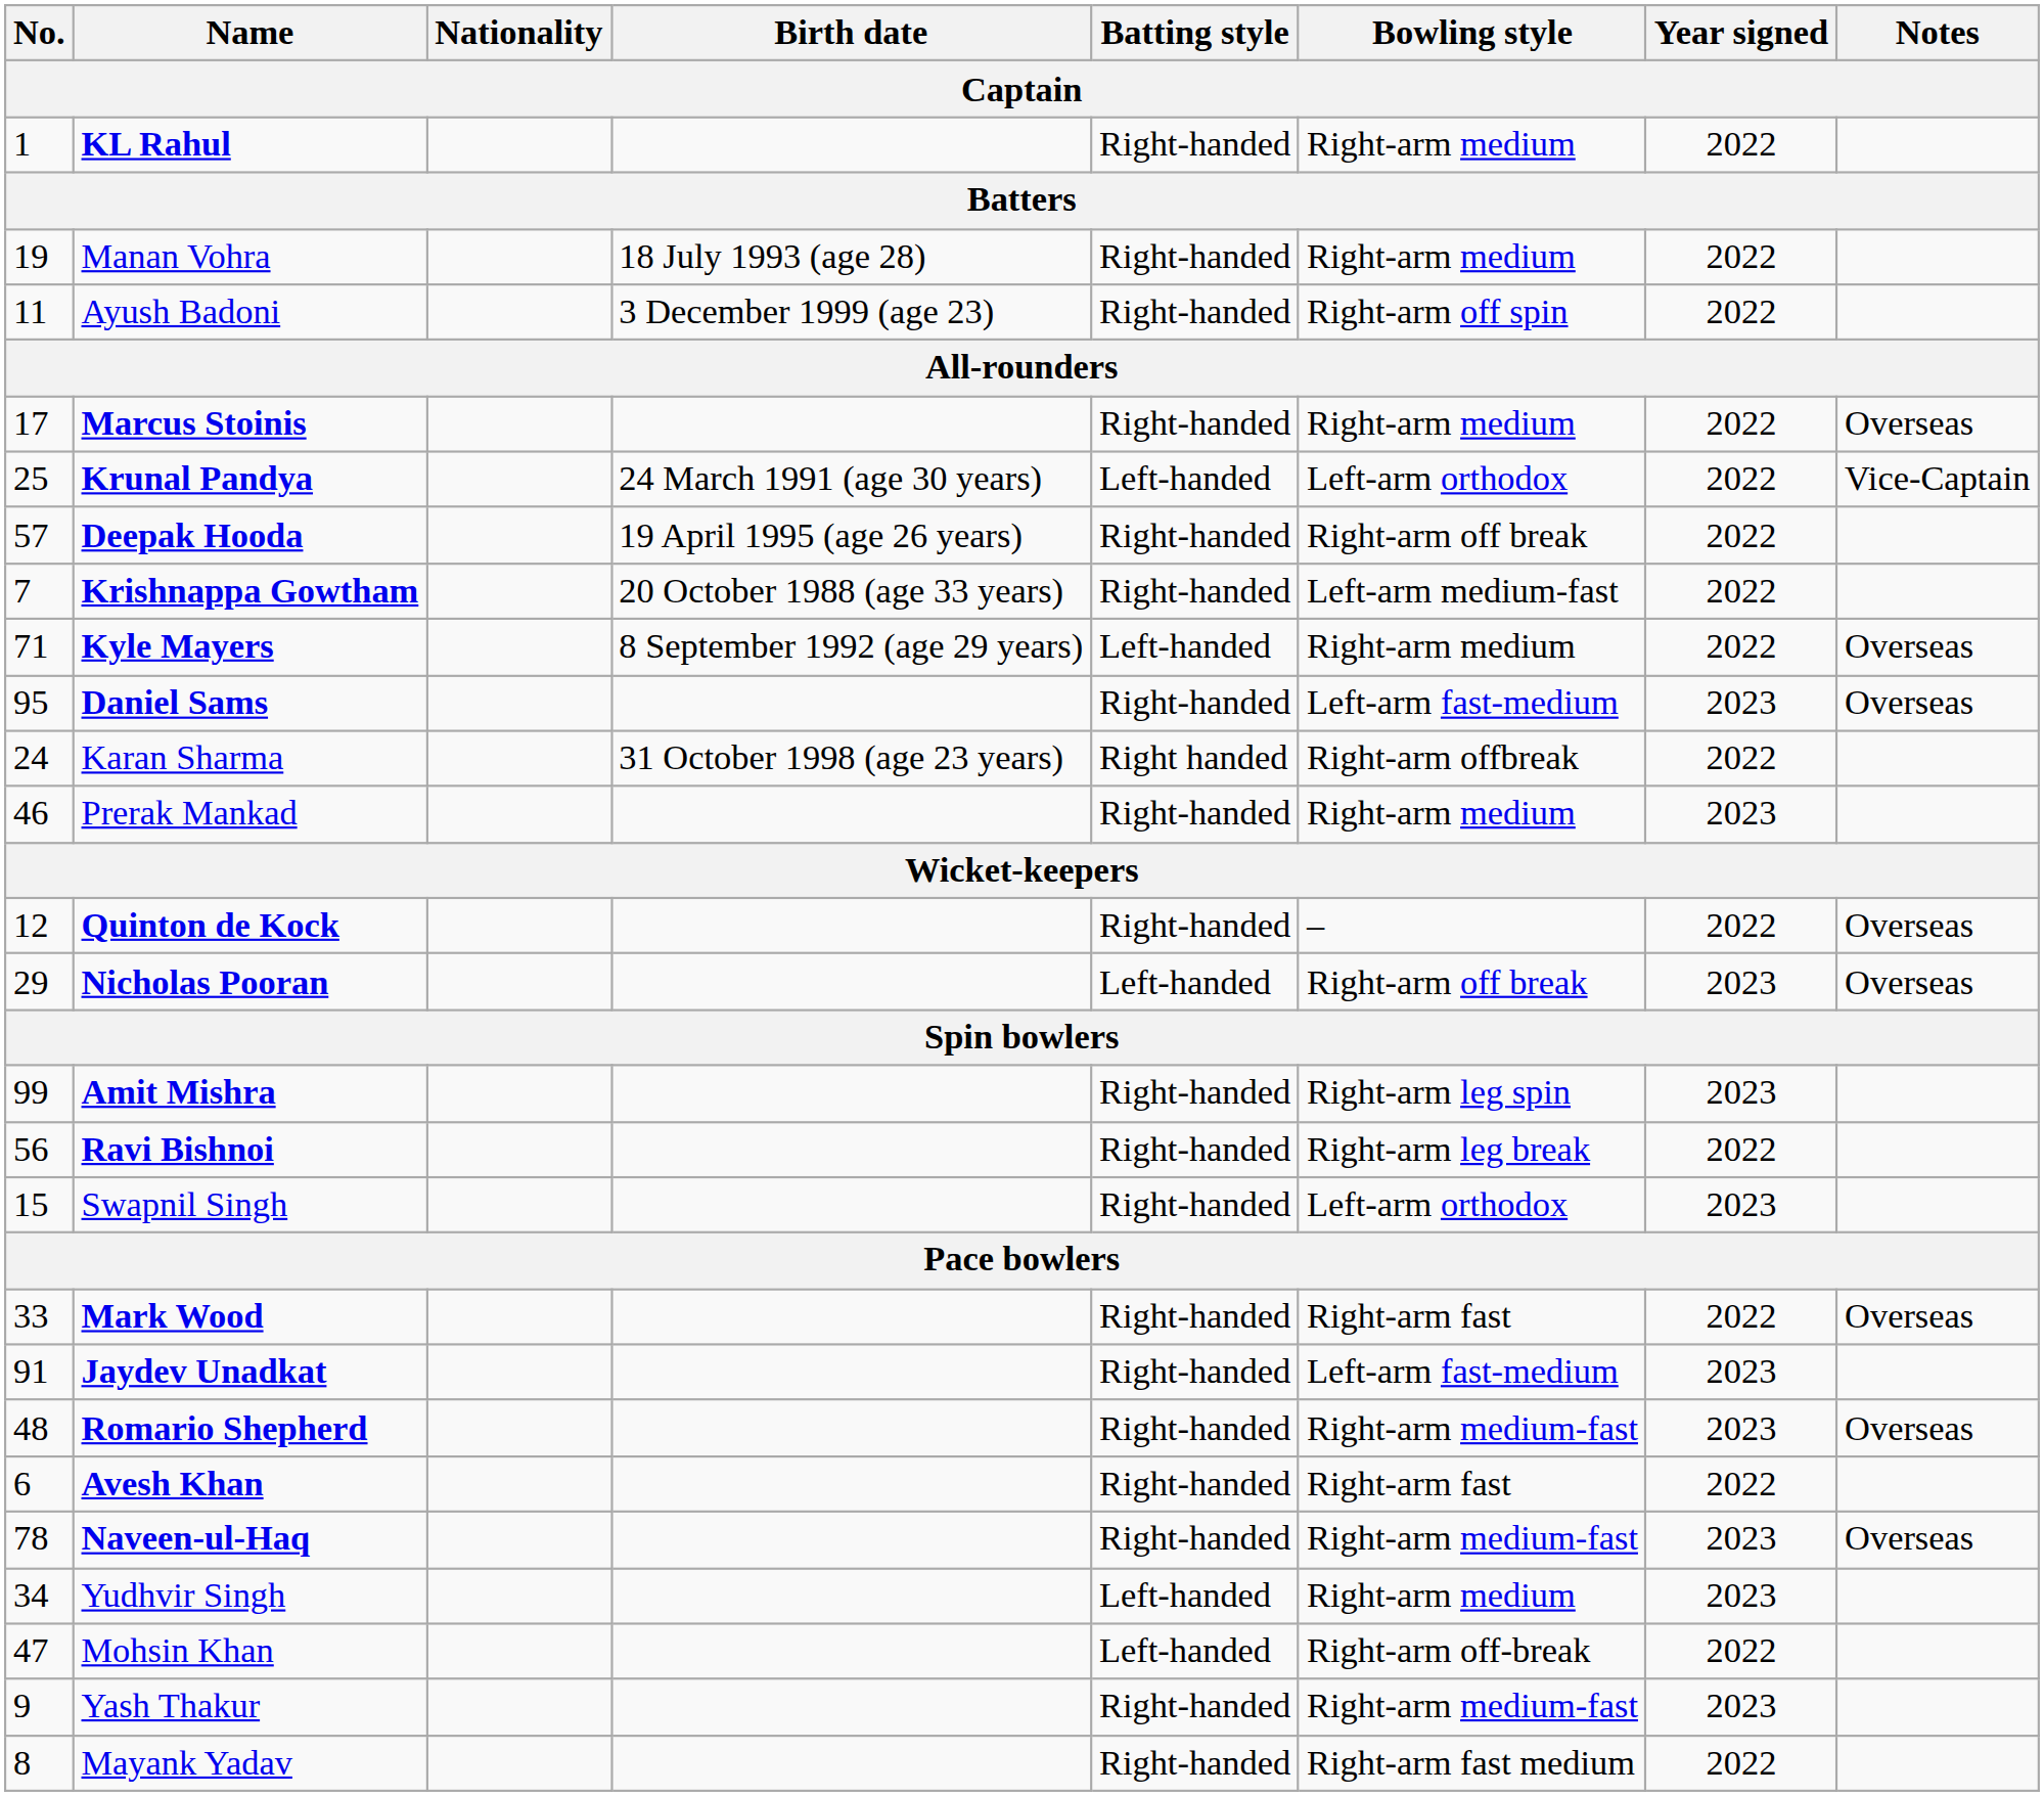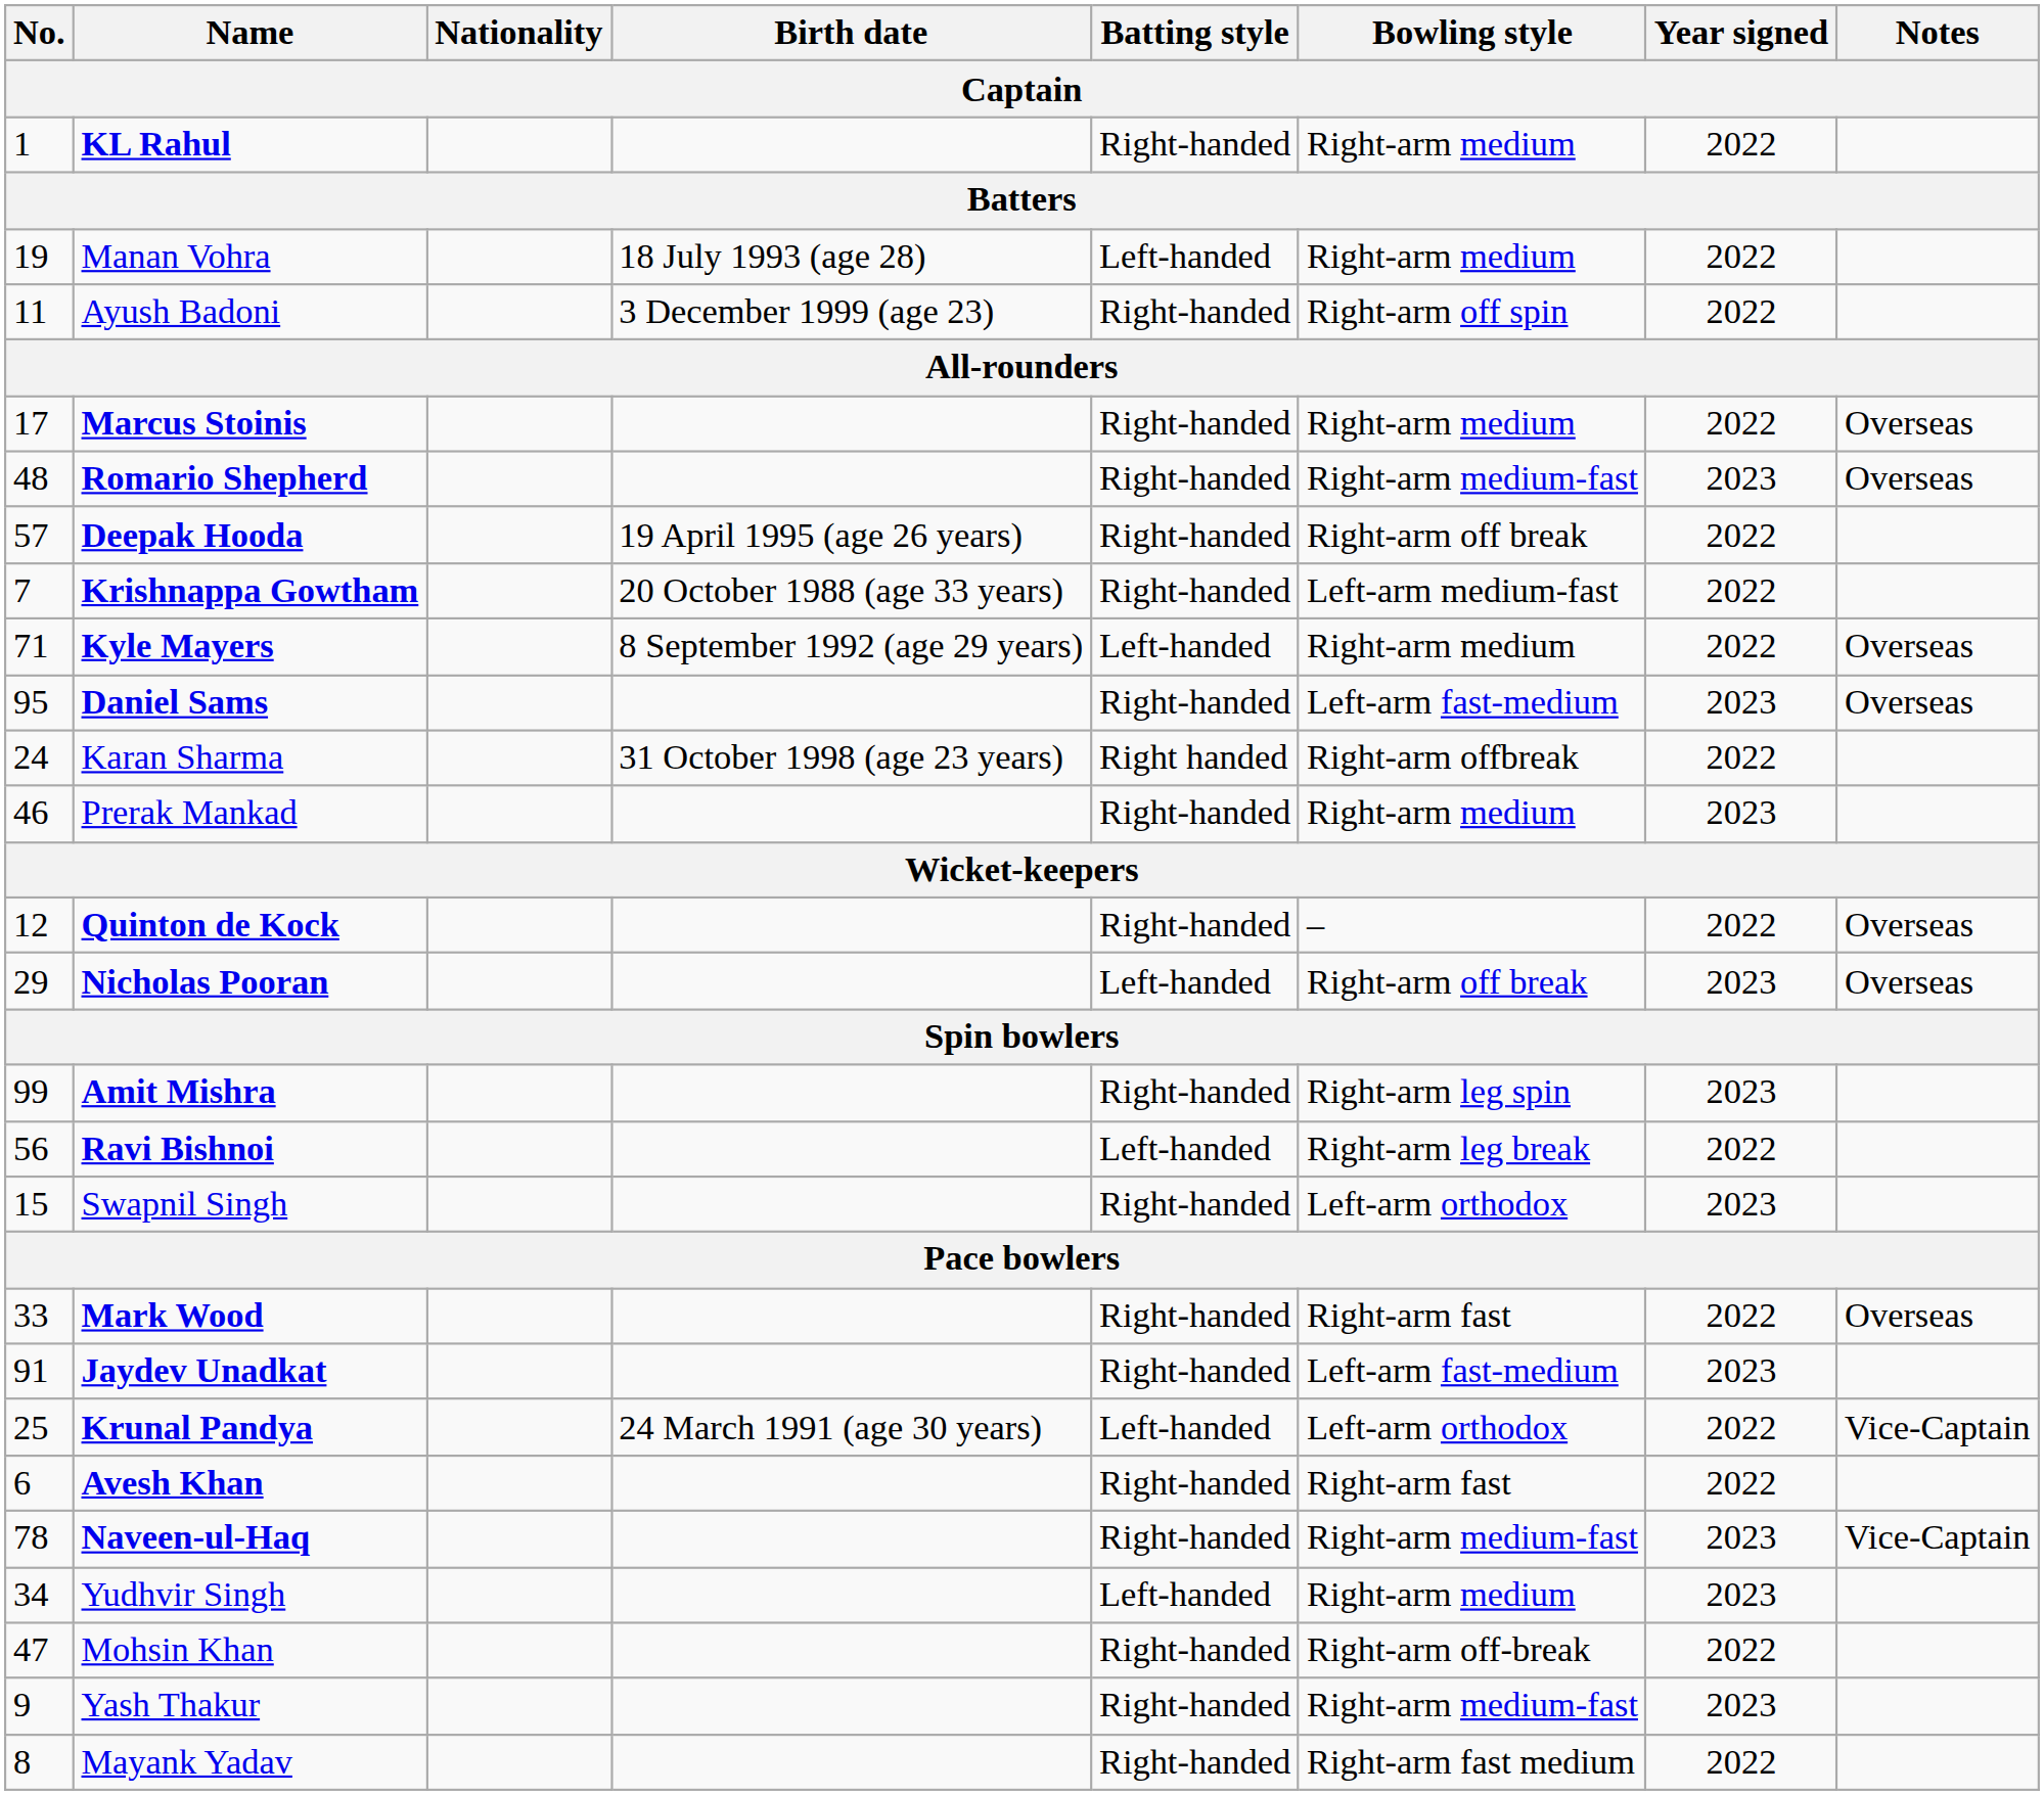 <table class="wikitable">
 <tr>
 <th>No.</th>
 <th>Name</th>
 <th>Nationality</th>
 <th>Birth date</th>
 <th>Batting style</th>
 <th>Bowling style</th>
 <th>Year signed</th>
 <th>Notes</th>
 </tr>
 <tr>
 <th colspan="8">Captain</th>
 </tr>
 <tr>
 <td>1</td>
 <td><strong><a href='#'>KL Rahul</a></strong></td>
 <td></td>
 <td></td>
 <td>Right-handed</td>
 <td>Right-arm <a href='#'>medium</a></td>
 <td style="text-align:center;">2022</td>
 <td></td>
 </tr>
 <tr>
 <th colspan="8">Batters</th>
 </tr>
 <tr>
 <td>19</td>
 <td><a href='#'>Manan Vohra</a></td>
 <td></td>
 <td>18 July 1993 (age 28)</td>
-<td>Right-handed</td>
+<td>Left-handed</td>
 <td>Right-arm <a href='#'>medium</a></td>
 <td style="text-align:center;">2022</td>
 <td></td>
 </tr>
 <tr>
 <td>11</td>
 <td><a href='#'>Ayush Badoni</a></td>
 <td></td>
 <td>3 December 1999 (age 23)</td>
 <td>Right-handed</td>
 <td>Right-arm <a href='#'>off spin</a></td>
 <td style="text-align:center;">2022</td>
 <td></td>
 </tr>
 <tr>
 <th colspan="8">All-rounders</th>
 </tr>
 <tr>
 <td>17</td>
 <td><strong><a href='#'>Marcus Stoinis</a></strong></td>
 <td></td>
 <td></td>
 <td>Right-handed</td>
 <td>Right-arm <a href='#'>medium</a></td>
 <td style="text-align:center;">2022</td>
 <td>Overseas</td>
 </tr>
 <tr>
-<td>25</td>
-<td><strong><a href='#'>Krunal Pandya</a></strong></td>
+<td>48</td>
+<td><strong><a href='#'>Romario Shepherd</a></strong></td>
 <td></td>
-<td>24 March 1991 (age 30 years)</td>
-<td>Left-handed</td>
-<td>Left-arm <a href='#'>orthodox</a></td>
-<td style="text-align:center;">2022</td>
-<td>Vice-Captain</td>
+<td></td>
+<td>Right-handed</td>
+<td>Right-arm <a href='#'>medium-fast</a></td>
+<td style="text-align:center;">2023</td>
+<td>Overseas</td>
 </tr>
 <tr>
 <td>57</td>
 <td><strong><a href='#'>Deepak Hooda</a></strong></td>
 <td></td>
 <td>19 April 1995 (age 26 years)</td>
 <td>Right-handed</td>
 <td>Right-arm off break</td>
 <td style="text-align:center;">2022</td>
 <td></td>
 </tr>
 <tr>
 <td>7</td>
 <td><strong><a href='#'>Krishnappa Gowtham</a></strong></td>
 <td></td>
 <td>20 October 1988 (age 33 years)</td>
 <td>Right-handed</td>
 <td>Left-arm medium-fast</td>
 <td style="text-align:center;">2022</td>
 <td></td>
 </tr>
 <tr>
 <td>71</td>
 <td><strong><a href='#'>Kyle Mayers</a></strong></td>
 <td></td>
 <td>8 September 1992 (age 29 years)</td>
 <td>Left-handed</td>
 <td>Right-arm medium</td>
 <td style="text-align:center;">2022</td>
 <td>Overseas</td>
 </tr>
 <tr>
 <td>95</td>
 <td><strong><a href='#'>Daniel Sams</a></strong></td>
 <td></td>
 <td></td>
 <td>Right-handed</td>
 <td>Left-arm <a href='#'>fast-medium</a></td>
 <td style="text-align:center;">2023</td>
 <td>Overseas</td>
 </tr>
 <tr>
 <td>24</td>
 <td><a href='#'>Karan Sharma</a></td>
 <td></td>
 <td>31 October 1998 (age 23 years)</td>
 <td>Right handed</td>
 <td>Right-arm offbreak</td>
 <td style="text-align:center;">2022</td>
 <td></td>
 </tr>
 <tr>
 <td>46</td>
 <td><a href='#'>Prerak Mankad</a></td>
 <td></td>
 <td></td>
 <td>Right-handed</td>
 <td>Right-arm <a href='#'>medium</a></td>
 <td style="text-align:center;">2023</td>
 <td></td>
 </tr>
 <tr '>
 <th colspan="8">Wicket-keepers</th>
 </tr>
 <tr>
 <td>12</td>
 <td><strong><a href='#'>Quinton de Kock</a></strong></td>
 <td></td>
 <td></td>
 <td>Right-handed</td>
 <td>–</td>
 <td style="text-align:center;">2022</td>
 <td>Overseas</td>
 </tr>
 <tr>
 <td>29</td>
 <td><strong><a href='#'>Nicholas Pooran</a></strong></td>
 <td></td>
 <td></td>
 <td>Left-handed</td>
 <td>Right-arm <a href='#'>off break</a></td>
 <td style="text-align:center;">2023</td>
 <td>Overseas</td>
 </tr>
 <tr>
 <th colspan="8">Spin bowlers</th>
 </tr>
 <tr>
 <td>99</td>
 <td><strong><a href='#'>Amit Mishra</a></strong></td>
 <td></td>
 <td></td>
 <td>Right-handed</td>
 <td>Right-arm <a href='#'>leg spin</a></td>
 <td style="text-align:center;">2023</td>
 <td></td>
 </tr>
 <tr>
 <td>56</td>
 <td><strong><a href='#'>Ravi Bishnoi</a></strong></td>
 <td></td>
 <td></td>
-<td>Right-handed</td>
+<td>Left-handed</td>
 <td>Right-arm <a href='#'>leg break</a></td>
 <td style="text-align:center;">2022</td>
 <td></td>
 </tr>
 <tr>
 <td>15</td>
 <td><a href='#'>Swapnil Singh</a></td>
 <td></td>
 <td></td>
 <td>Right-handed</td>
 <td>Left-arm <a href='#'>orthodox</a></td>
 <td style="text-align:center;">2023</td>
 <td></td>
 </tr>
 <tr>
 <th colspan="8">Pace bowlers</th>
 </tr>
 <tr>
 <td>33</td>
 <td><strong><a href='#'>Mark Wood</a></strong></td>
 <td></td>
 <td></td>
 <td>Right-handed</td>
 <td>Right-arm fast</td>
 <td style="text-align:center;">2022</td>
 <td>Overseas</td>
 </tr>
 <tr>
 <td>91</td>
 <td><strong><a href='#'>Jaydev Unadkat</a></strong></td>
 <td></td>
 <td></td>
 <td>Right-handed</td>
 <td>Left-arm <a href='#'>fast-medium</a></td>
 <td style="text-align:center;">2023</td>
 <td></td>
 </tr>
 <tr>
-<td>48</td>
-<td><strong><a href='#'>Romario Shepherd</a></strong></td>
+<td>25</td>
+<td><strong><a href='#'>Krunal Pandya</a></strong></td>
 <td></td>
-<td></td>
-<td>Right-handed</td>
-<td>Right-arm <a href='#'>medium-fast</a></td>
-<td style="text-align:center;">2023</td>
-<td>Overseas</td>
+<td>24 March 1991 (age 30 years)</td>
+<td>Left-handed</td>
+<td>Left-arm <a href='#'>orthodox</a></td>
+<td style="text-align:center;">2022</td>
+<td>Vice-Captain</td>
 </tr>
 <tr>
 <td>6</td>
 <td><strong> <a href='#'>Avesh Khan</a></strong></td>
 <td></td>
 <td></td>
 <td>Right-handed</td>
 <td>Right-arm fast</td>
 <td style="text-align:center;">2022</td>
 <td></td>
 </tr>
 <tr>
 <td>78</td>
 <td><strong><a href='#'>Naveen-ul-Haq</a></strong></td>
 <td></td>
 <td></td>
 <td>Right-handed</td>
 <td>Right-arm <a href='#'>medium-fast</a></td>
 <td style="text-align:center;">2023</td>
-<td>Overseas</td>
+<td>Vice-Captain</td>
 </tr>
 <tr>
 <td>34</td>
 <td><a href='#'>Yudhvir Singh</a></td>
 <td></td>
 <td></td>
 <td>Left-handed</td>
 <td>Right-arm <a href='#'>medium</a></td>
 <td style="text-align:center;">2023</td>
 <td></td>
 </tr>
 <tr>
 <td>47</td>
 <td><a href='#'>Mohsin Khan</a></td>
 <td></td>
 <td></td>
-<td>Left-handed</td>
+<td>Right-handed</td>
 <td>Right-arm off-break</td>
 <td style="text-align:center;">2022</td>
 <td></td>
 </tr>
 <tr>
 <td>9</td>
 <td><a href='#'>Yash Thakur</a></td>
 <td></td>
 <td></td>
 <td>Right-handed</td>
 <td>Right-arm <a href='#'>medium-fast</a></td>
 <td style="text-align:center;">2023</td>
 <td></td>
 </tr>
 <tr>
 <td>8</td>
 <td><a href='#'>Mayank Yadav</a></td>
 <td></td>
 <td></td>
 <td>Right-handed</td>
 <td>Right-arm fast medium</td>
 <td style="text-align:center;">2022</td>
 <td></td>
 </tr>
 </table>
